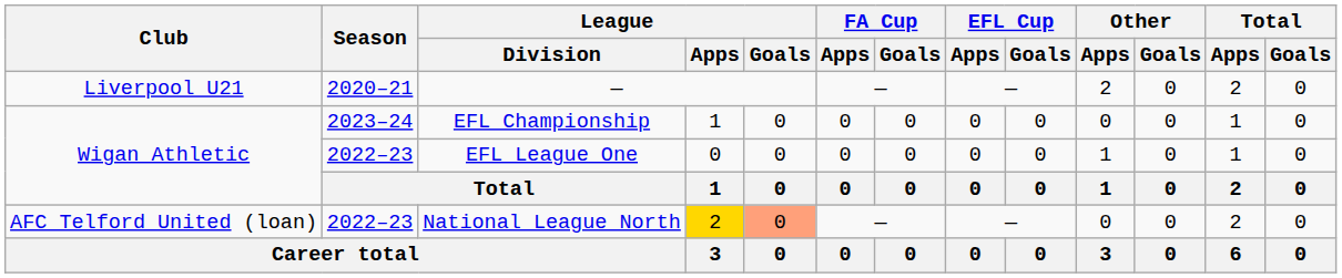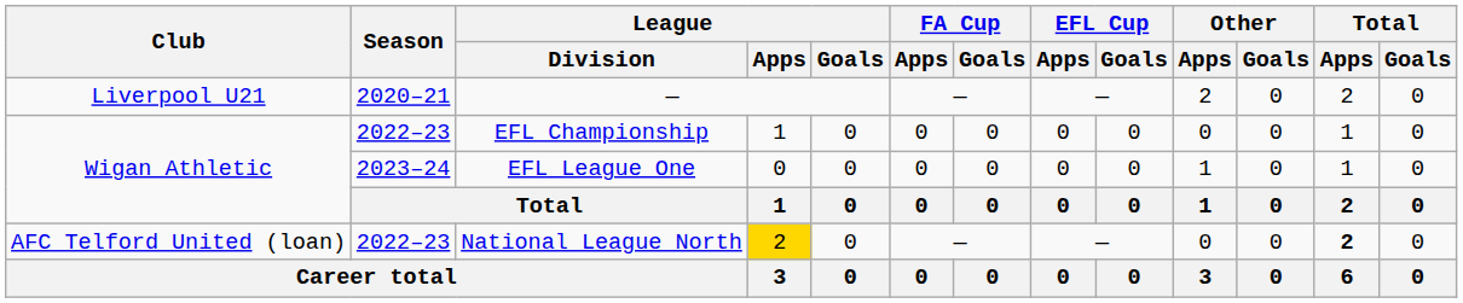 <table class="wikitable" style="text-align:center;">
 <tr>
 <th rowspan="2">Club</th>
 <th rowspan="2">Season</th>
 <th colspan="3">League</th>
 <th colspan="2"><a href='#'>FA Cup</a></th>
 <th colspan="2"><a href='#'>EFL Cup</a></th>
 <th colspan="2">Other</th>
 <th colspan="2">Total</th>
 </tr>
 <tr>
 <th>Division</th>
 <th>Apps</th>
 <th>Goals</th>
 <th>Apps</th>
 <th>Goals</th>
 <th>Apps</th>
 <th>Goals</th>
 <th>Apps</th>
 <th>Goals</th>
 <th>Apps</th>
 <th>Goals</th>
 </tr>
 <tr>
 <td><a href='#'>Liverpool U21</a></td>
 <td><a href='#'>2020–21</a></td>
 <td colspan=3>—</td>
 <td colspan="2">—</td>
 <td colspan="2">—</td>
 <td>2</td>
 <td>0</td>
 <td>2</td>
 <td>0</td>
 </tr>
 <tr>
 <td rowspan="3"><a href='#'>Wigan Athletic</a></td>
-<td><a href='#'>2023–24</a></td>
+<td><a href='#'>2022–23</a></td>
 <td><a href='#'>EFL Championship</a></td>
 <td>1</td>
 <td>0</td>
 <td>0</td>
 <td>0</td>
 <td>0</td>
 <td>0</td>
 <td>0</td>
 <td>0</td>
 <td>1</td>
 <td>0</td>
 </tr>
 <tr>
-<td><a href='#'>2022–23</a></td>
+<td><a href='#'>2023–24</a></td>
 <td><a href='#'>EFL League One</a></td>
 <td>0</td>
 <td>0</td>
 <td>0</td>
 <td>0</td>
 <td>0</td>
 <td>0</td>
 <td>1</td>
 <td>0</td>
 <td>1</td>
 <td>0</td>
 </tr>
 <tr>
 <th colspan="2">Total</th>
 <th>1</th>
 <th>0</th>
 <th>0</th>
 <th>0</th>
 <th>0</th>
 <th>0</th>
 <th>1</th>
 <th>0</th>
 <th>2</th>
 <th>0</th>
 </tr>
 <tr>
 <td><a href='#'>AFC Telford United</a> (loan)</td>
 <td><a href='#'>2022–23</a></td>
 <td><a href='#'>National League North</a></td>
 <td style="background: gold;">2</td>
-<td style="background: lightsalmon;">0</td>
+<td>0</td>
 <td colspan="2">—</td>
 <td colspan="2">—</td>
 <td>0</td>
 <td>0</td>
-<td>2</td>
+<td><strong>2</strong></td>
 <td>0</td>
 </tr>
 <tr>
 <th colspan="3">Career total</th>
 <th>3</th>
 <th>0</th>
 <th>0</th>
 <th>0</th>
 <th>0</th>
 <th>0</th>
 <th>3</th>
 <th>0</th>
 <th>6</th>
 <th>0</th>
 </tr>
 </table>
